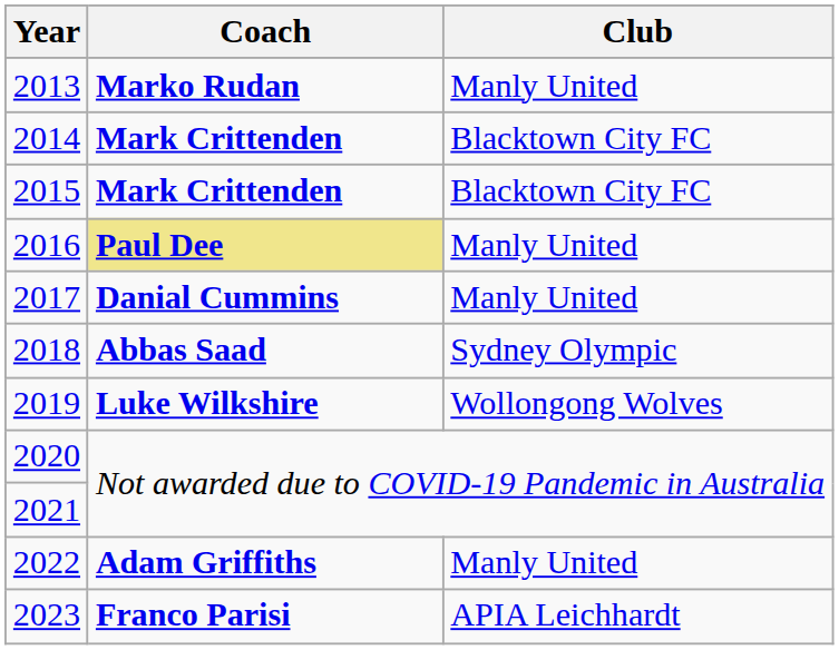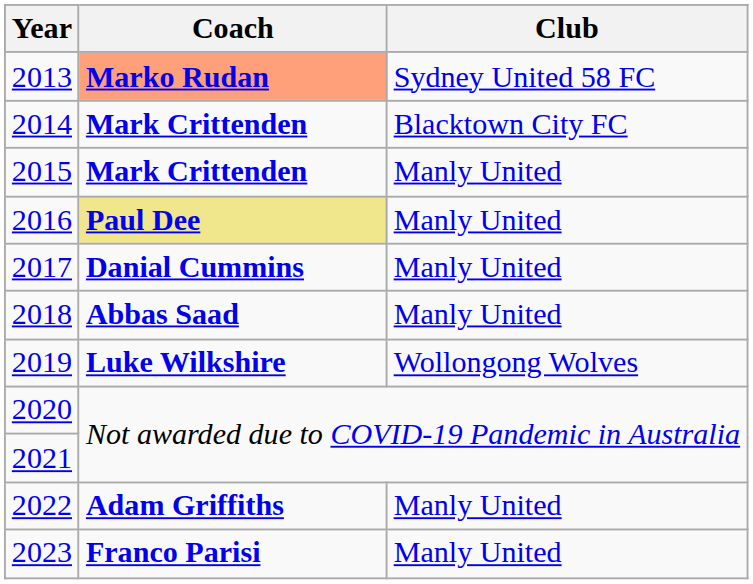 <table class="wikitable">
 <tr>
 <th>Year</th>
 <th>Coach</th>
 <th>Club</th>
 </tr>
 <tr>
 <td><a href='#'>2013</a></td>
-<td><strong><a href='#'>Marko Rudan</a></strong></td>
-<td><a href='#'>Manly United</a></td>
+<td style="background: lightsalmon;"><strong><a href='#'>Marko Rudan</a></strong></td>
+<td><a href='#'>Sydney United 58 FC</a></td>
 </tr>
 <tr>
 <td><a href='#'>2014</a></td>
 <td><strong><a href='#'>Mark Crittenden</a></strong></td>
 <td><a href='#'>Blacktown City FC</a></td>
 </tr>
 <tr>
 <td><a href='#'>2015</a></td>
 <td><strong><a href='#'>Mark Crittenden</a></strong></td>
-<td><a href='#'>Blacktown City FC</a></td>
+<td><a href='#'>Manly United</a></td>
 </tr>
 <tr>
 <td><a href='#'>2016</a></td>
 <td style="background: khaki;"><strong><a href='#'>Paul Dee</a></strong></td>
 <td><a href='#'>Manly United</a></td>
 </tr>
 <tr>
 <td><a href='#'>2017</a></td>
 <td><strong><a href='#'>Danial Cummins</a></strong></td>
 <td><a href='#'>Manly United</a></td>
 </tr>
 <tr>
 <td><a href='#'>2018</a></td>
 <td><strong><a href='#'>Abbas Saad</a></strong></td>
-<td><a href='#'>Sydney Olympic</a></td>
+<td><a href='#'>Manly United</a></td>
 </tr>
 <tr>
 <td><a href='#'>2019</a></td>
 <td><strong><a href='#'>Luke Wilkshire</a></strong></td>
 <td><a href='#'>Wollongong Wolves</a></td>
 </tr>
 <tr>
 <td><a href='#'>2020</a></td>
 <td rowspan=2 colspan=2><em>Not awarded due to <a href='#'>COVID-19 Pandemic in Australia</a></em></td>
 </tr>
 <tr>
 <td><a href='#'>2021</a></td>
 </tr>
 <tr>
 <td><a href='#'>2022</a></td>
 <td><strong><a href='#'>Adam Griffiths</a></strong></td>
 <td><a href='#'>Manly United</a></td>
 </tr>
 <tr>
 <td><a href='#'>2023</a></td>
 <td><strong><a href='#'>Franco Parisi</a></strong></td>
-<td><a href='#'>APIA Leichhardt</a></td>
+<td><a href='#'>Manly United</a></td>
 </tr>
 </table>
